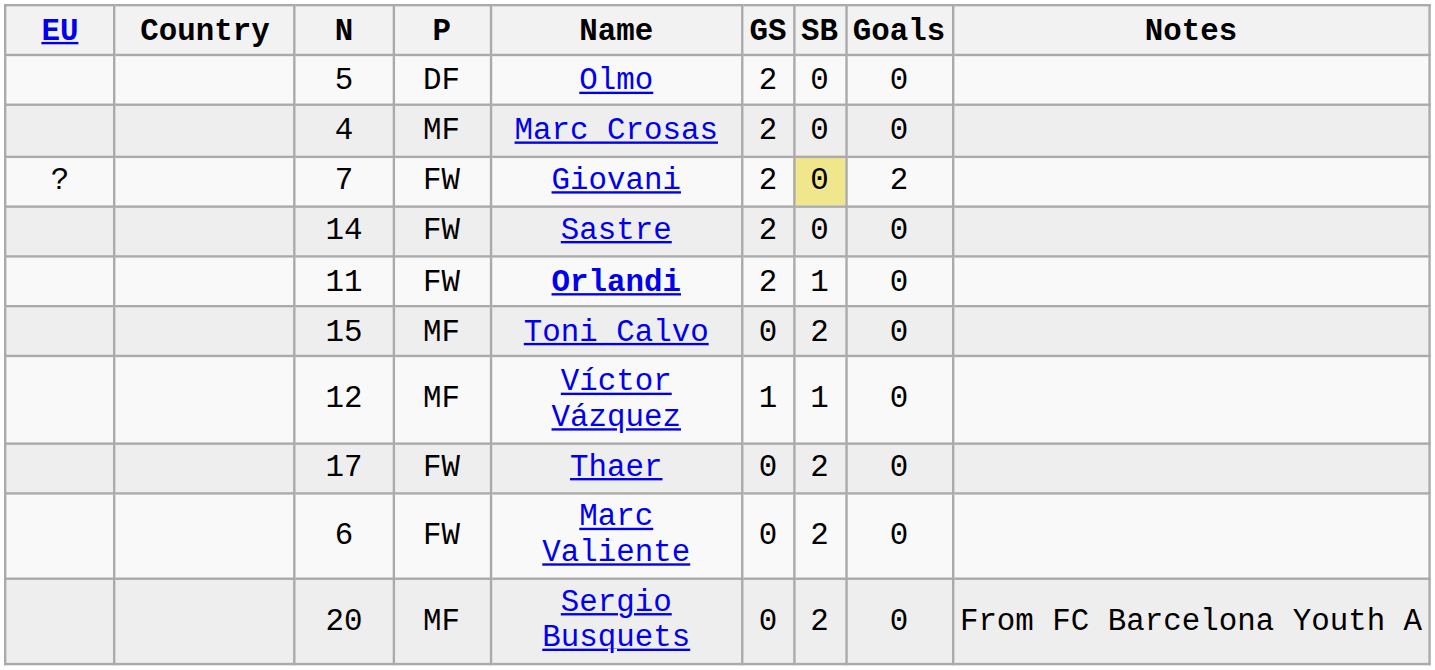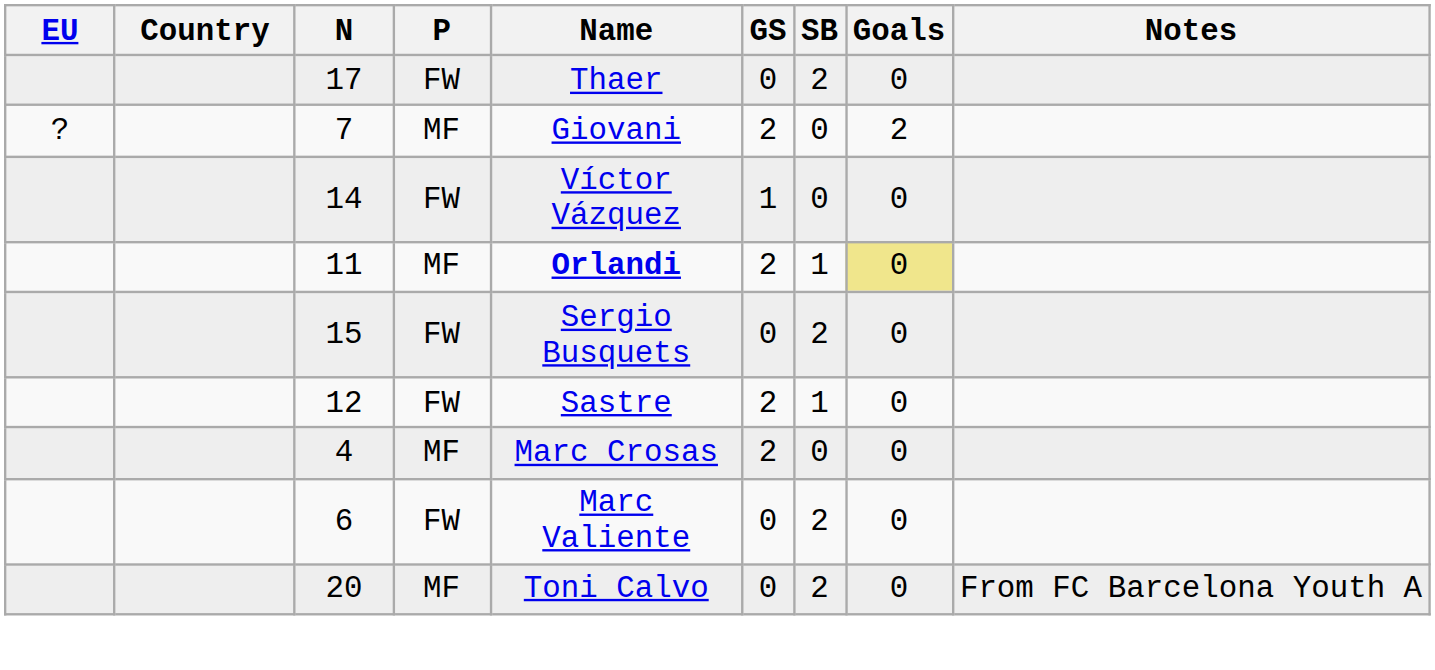 <table class="wikitable sortable" style="text-align: center;">
 <tr>
 <th width=40><a href='#'>EU</a></th>
 <th width=70>Country</th>
 <th width=35>N</th>
 <th width=35>P</th>
 <th width=100>Name</th>
 <th>GS</th>
 <th>SB</th>
 <th>Goals</th>
 <th align=left>Notes</th>
 </tr>
+<tr style="background: #EEEEEE;">
+<td></td>
+<td></td>
+<td>17</td>
+<td>FW</td>
+<td><a href='#'>Thaer</a></td>
+<td>0</td>
+<td>2</td>
+<td>0</td>
+<td align=left></td>
+</tr>
+<tr>
+<td>?</td>
+<td></td>
+<td>7</td>
+<td>MF</td>
+<td><a href='#'>Giovani</a></td>
+<td>2</td>
+<td>0</td>
+<td>2</td>
+<td align=left></td>
+</tr>
+<tr style="background: #EEEEEE;">
+<td></td>
+<td></td>
+<td>14</td>
+<td>FW</td>
+<td><a href='#'>Víctor Vázquez</a></td>
+<td>1</td>
+<td>0</td>
+<td>0</td>
+<td align=left></td>
+</tr>
 <tr>
 <td></td>
 <td></td>
-<td>5</td>
-<td>DF</td>
-<td><a href='#'>Olmo</a></td>
+<td>11</td>
+<td>MF</td>
+<td><strong><a href='#'>Orlandi</a></strong></td>
+<td>2</td>
+<td>1</td>
+<td style="background: khaki;">0</td>
+<td align=left></td>
+</tr>
+<tr style="background: #EEEEEE;">
+<td></td>
+<td></td>
+<td>15</td>
+<td>FW</td>
+<td><a href='#'>Sergio Busquets</a></td>
+<td>0</td>
 <td>2</td>
 <td>0</td>
+<td align=left></td>
+</tr>
+<tr>
+<td></td>
+<td></td>
+<td>12</td>
+<td>FW</td>
+<td><a href='#'>Sastre</a></td>
+<td>2</td>
+<td>1</td>
 <td>0</td>
 <td align=left></td>
 </tr>
 <tr style="background: #EEEEEE;">
 <td></td>
 <td></td>
 <td>4</td>
 <td>MF</td>
 <td><a href='#'>Marc Crosas</a></td>
 <td>2</td>
 <td>0</td>
-<td>0</td>
-<td align=left></td>
-</tr>
-<tr>
-<td>?</td>
-<td></td>
-<td>7</td>
-<td>FW</td>
-<td><a href='#'>Giovani</a></td>
-<td>2</td>
-<td style="background: khaki;">0</td>
-<td>2</td>
-<td align=left></td>
-</tr>
-<tr style="background: #EEEEEE;">
-<td></td>
-<td></td>
-<td>14</td>
-<td>FW</td>
-<td><a href='#'>Sastre</a></td>
-<td>2</td>
-<td>0</td>
-<td>0</td>
-<td align=left></td>
-</tr>
-<tr>
-<td></td>
-<td></td>
-<td>11</td>
-<td>FW</td>
-<td><strong><a href='#'>Orlandi</a></strong></td>
-<td>2</td>
-<td>1</td>
-<td>0</td>
-<td align=left></td>
-</tr>
-<tr style="background: #EEEEEE;">
-<td></td>
-<td></td>
-<td>15</td>
-<td>MF</td>
-<td><a href='#'>Toni Calvo</a></td>
-<td>0</td>
-<td>2</td>
-<td>0</td>
-<td align=left></td>
-</tr>
-<tr>
-<td></td>
-<td></td>
-<td>12</td>
-<td>MF</td>
-<td><a href='#'>Víctor Vázquez</a></td>
-<td>1</td>
-<td>1</td>
-<td>0</td>
-<td align=left></td>
-</tr>
-<tr style="background: #EEEEEE;">
-<td></td>
-<td></td>
-<td>17</td>
-<td>FW</td>
-<td><a href='#'>Thaer</a></td>
-<td>0</td>
-<td>2</td>
 <td>0</td>
 <td align=left></td>
 </tr>
 <tr>
 <td></td>
 <td></td>
 <td>6</td>
 <td>FW</td>
 <td><a href='#'>Marc Valiente</a></td>
 <td>0</td>
 <td>2</td>
 <td>0</td>
 <td align=left></td>
 </tr>
 <tr style="background: #EEEEEE;">
 <td></td>
 <td></td>
 <td>20</td>
 <td>MF</td>
-<td><a href='#'>Sergio Busquets</a></td>
+<td><a href='#'>Toni Calvo</a></td>
 <td>0</td>
 <td>2</td>
 <td>0</td>
 <td align=left>From FC Barcelona Youth A</td>
 </tr>
 </table>
